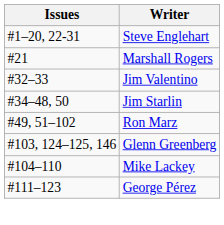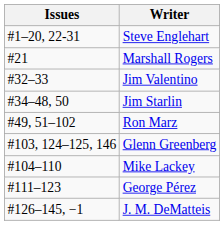 <table class="wikitable">
 <tr>
 <th>Issues</th>
 <th>Writer</th>
 </tr>
 <tr>
 <td>#1–20, 22-31</td>
 <td><a href='#'>Steve Englehart</a></td>
 </tr>
 <tr>
 <td>#21</td>
 <td><a href='#'>Marshall Rogers</a></td>
 </tr>
 <tr>
 <td>#32–33</td>
 <td><a href='#'>Jim Valentino</a></td>
 </tr>
 <tr>
 <td>#34–48, 50</td>
 <td><a href='#'>Jim Starlin</a></td>
 </tr>
 <tr>
 <td>#49, 51–102</td>
 <td><a href='#'>Ron Marz</a></td>
 </tr>
 <tr>
 <td>#103, 124–125, 146</td>
 <td><a href='#'>Glenn Greenberg</a></td>
 </tr>
 <tr>
 <td>#104–110</td>
 <td><a href='#'>Mike Lackey</a></td>
 </tr>
 <tr>
 <td>#111–123</td>
 <td><a href='#'>George Pérez</a></td>
 </tr>
+<tr>
+<td>#126–145, −1</td>
+<td><a href='#'>J. M. DeMatteis</a></td>
+</tr>
 </table>
